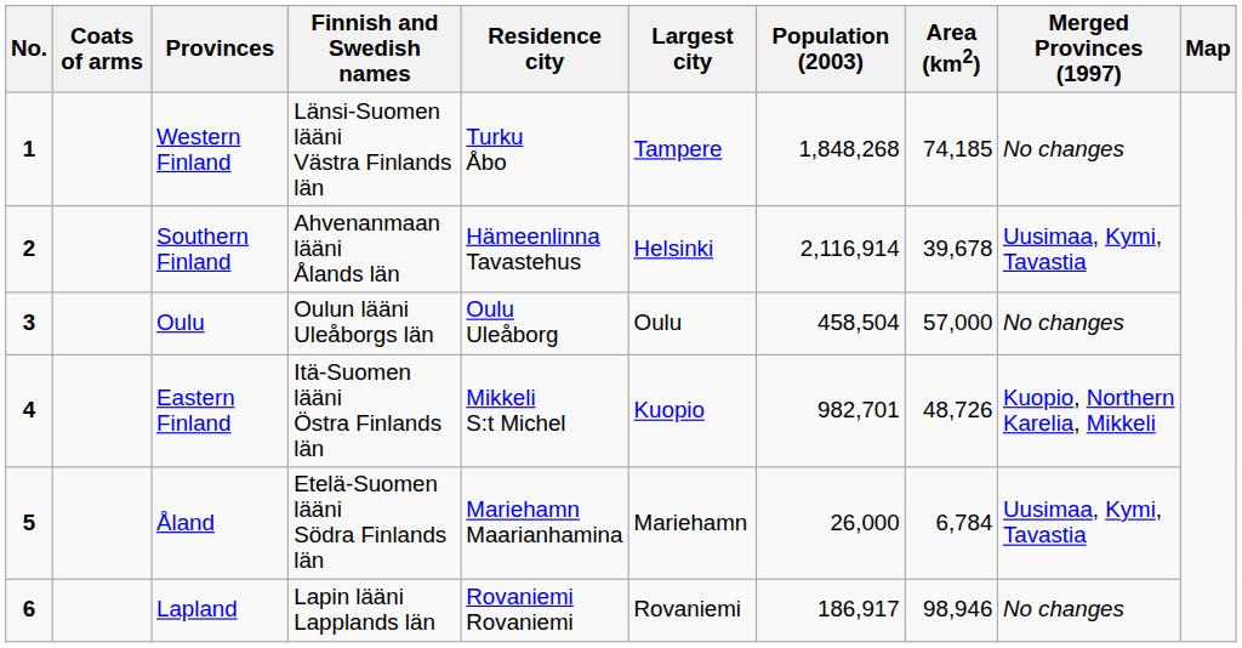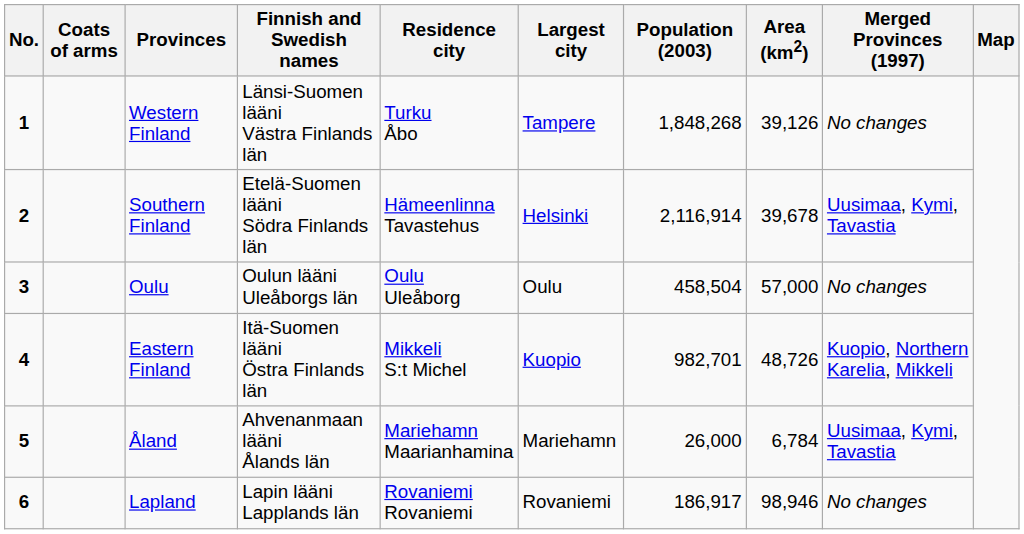 <table class="wikitable">
 <tr bgcolor=efefef>
 <th>No.</th>
 <th>Coats of arms</th>
 <th>Provinces</th>
 <th>Finnish and<br>Swedish names</th>
 <th>Residence city</th>
 <th>Largest city</th>
 <th>Population (2003)</th>
 <th>Area (km<sup>2</sup>)</th>
 <th>Merged Provinces (1997)</th>
 <th>Map</th>
 </tr>
 <tr valign=center>
 <td align=center><strong>1</strong></td>
 <td></td>
 <td><a href='#'>Western Finland</a></td>
 <td>Länsi-Suomen lääni<br>Västra Finlands län</td>
 <td><a href='#'>Turku</a><br>Åbo</td>
 <td><a href='#'>Tampere</a></td>
 <td align=right>1,848,268</td>
-<td align=right>74,185</td>
+<td align=right>39,126</td>
 <td><em>No changes</em></td>
 <td rowspan="6"></td>
 </tr>
 <tr valign=center>
 <td align=center><strong>2</strong></td>
 <td></td>
 <td><a href='#'>Southern Finland</a></td>
-<td>Ahvenanmaan lääni<br>Ålands län</td>
+<td>Etelä-Suomen lääni<br>Södra Finlands län</td>
 <td><a href='#'>Hämeenlinna</a><br>Tavastehus</td>
 <td><a href='#'>Helsinki</a></td>
 <td align=right>2,116,914</td>
 <td align=right>39,678</td>
 <td><a href='#'>Uusimaa</a>, <a href='#'>Kymi</a>, <a href='#'>Tavastia</a></td>
 </tr>
 <tr valign=center>
 <td align=center><strong>3</strong></td>
 <td></td>
 <td><a href='#'>Oulu</a></td>
 <td>Oulun lääni<br>Uleåborgs län</td>
 <td><a href='#'>Oulu</a><br>Uleåborg</td>
 <td>Oulu</td>
 <td align=right>458,504</td>
 <td align=right>57,000</td>
 <td><em>No changes</em></td>
 </tr>
 <tr valign=center>
 <td align=center><strong>4</strong></td>
 <td></td>
 <td><a href='#'>Eastern Finland</a></td>
 <td>Itä-Suomen lääni<br>Östra Finlands län</td>
 <td><a href='#'>Mikkeli</a><br>S:t Michel</td>
 <td><a href='#'>Kuopio</a></td>
 <td align=right>982,701</td>
 <td align=right>48,726</td>
 <td><a href='#'>Kuopio</a>, <a href='#'>Northern Karelia</a>, <a href='#'>Mikkeli</a></td>
 </tr>
 <tr valign=center>
 <td align=center><strong>5</strong></td>
 <td></td>
 <td><a href='#'>Åland</a></td>
-<td>Etelä-Suomen lääni<br>Södra Finlands län</td>
+<td>Ahvenanmaan lääni<br>Ålands län</td>
 <td><a href='#'>Mariehamn</a><br>Maarianhamina</td>
 <td>Mariehamn</td>
 <td align=right>26,000</td>
 <td align=right>6,784</td>
 <td><a href='#'>Uusimaa</a>, <a href='#'>Kymi</a>, <a href='#'>Tavastia</a></td>
 </tr>
 <tr valign=center>
 <td align=center><strong>6</strong></td>
 <td></td>
 <td><a href='#'>Lapland</a></td>
 <td>Lapin lääni<br>Lapplands län</td>
 <td><a href='#'>Rovaniemi</a><br>Rovaniemi</td>
 <td>Rovaniemi</td>
 <td align=right>186,917</td>
 <td align=right>98,946</td>
 <td><em>No changes</em></td>
 </tr>
 </table>
